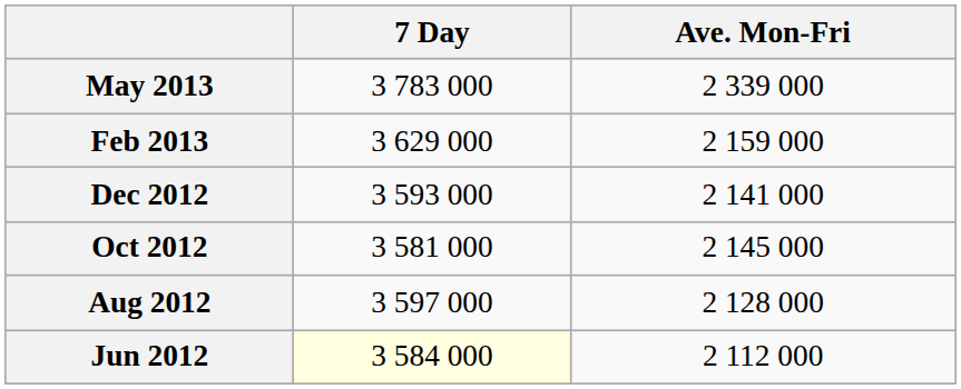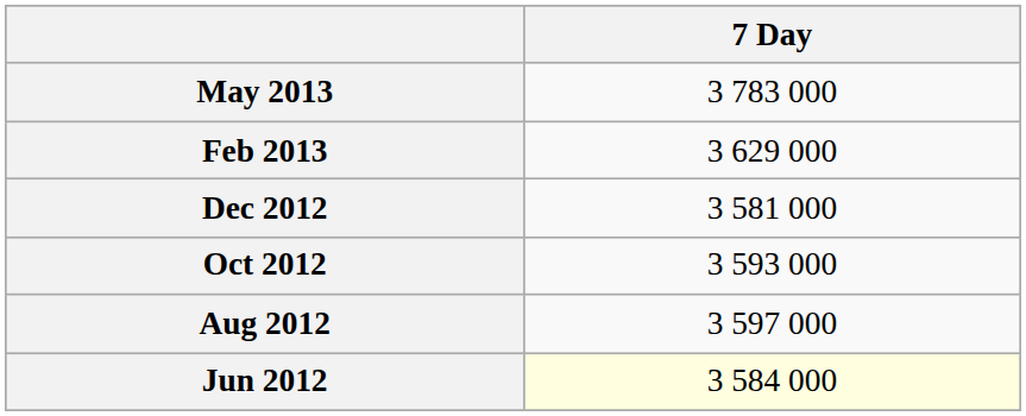 <table class="wikitable sortable" style="text-align:center; width:500px; height:200px;">
 <tr>
 <th></th>
 <th>7 Day</th>
-<th>Ave. Mon-Fri</th>
 </tr>
 <tr>
 <th scope="row">May 2013</th>
 <td>3 783 000</td>
-<td>2 339 000</td>
 </tr>
 <tr>
 <th scope="row">Feb 2013</th>
 <td>3 629 000</td>
-<td>2 159 000</td>
 </tr>
 <tr>
 <th scope="row">Dec 2012</th>
-<td>3 593 000</td>
-<td>2 141 000</td>
+<td>3 581 000</td>
 </tr>
 <tr>
 <th scope="row">Oct 2012</th>
-<td>3 581 000</td>
-<td>2 145 000</td>
+<td>3 593 000</td>
 </tr>
 <tr>
 <th scope="row">Aug 2012</th>
 <td>3 597 000</td>
-<td>2 128 000</td>
 </tr>
 <tr>
 <th scope="row">Jun 2012</th>
 <td style="background: lightyellow;">3 584 000</td>
-<td>2 112 000</td>
 </tr>
 </table>
